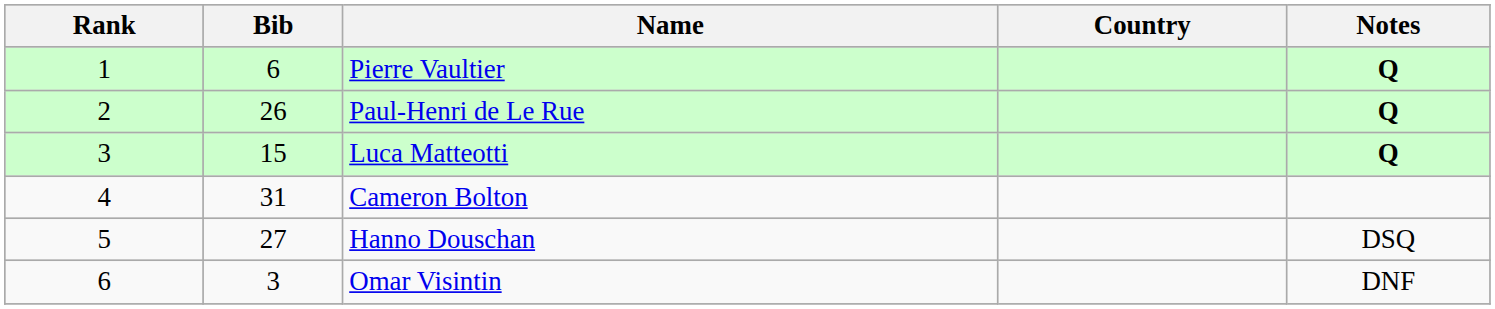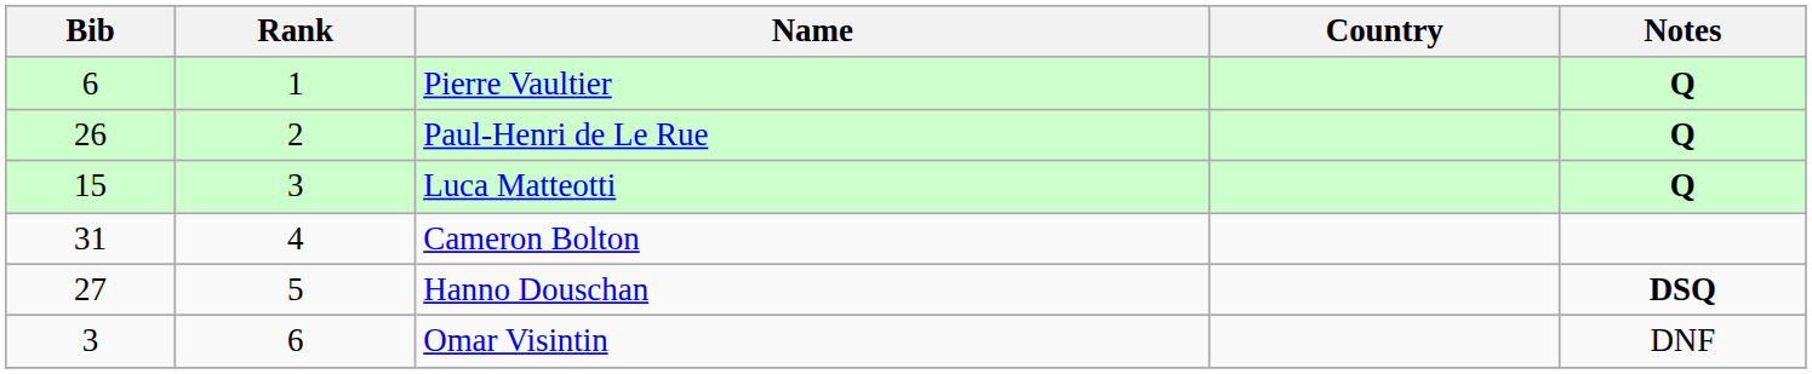 <table class="wikitable" style="text-align:center;" width=70%>
 <tr>
+<th>Bib</th>
 <th>Rank</th>
-<th>Bib</th>
 <th>Name</th>
 <th>Country</th>
 <th>Notes</th>
 </tr>
 <tr bgcolor=ccffcc>
+<td>6</td>
 <td>1</td>
-<td>6</td>
 <td align=left><a href='#'>Pierre Vaultier</a></td>
 <td align=left></td>
 <td><strong>Q</strong></td>
 </tr>
 <tr bgcolor=ccffcc>
+<td>26</td>
 <td>2</td>
-<td>26</td>
 <td align=left><a href='#'>Paul-Henri de Le Rue</a></td>
 <td align=left></td>
 <td><strong>Q</strong></td>
 </tr>
 <tr bgcolor=ccffcc>
+<td>15</td>
 <td>3</td>
-<td>15</td>
 <td align=left><a href='#'>Luca Matteotti</a></td>
 <td align=left></td>
 <td><strong>Q</strong></td>
 </tr>
 <tr>
+<td>31</td>
 <td>4</td>
-<td>31</td>
 <td align=left><a href='#'>Cameron Bolton</a></td>
 <td align=left></td>
 <td></td>
 </tr>
 <tr>
+<td>27</td>
 <td>5</td>
-<td>27</td>
 <td align=left><a href='#'>Hanno Douschan</a></td>
 <td align=left></td>
-<td>DSQ</td>
+<td><strong>DSQ</strong></td>
 </tr>
 <tr>
+<td>3</td>
 <td>6</td>
-<td>3</td>
 <td align=left><a href='#'>Omar Visintin</a></td>
 <td align=left></td>
 <td>DNF</td>
 </tr>
 </table>
